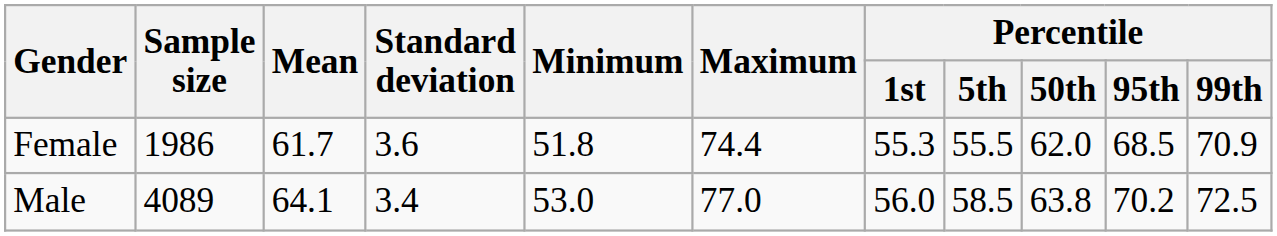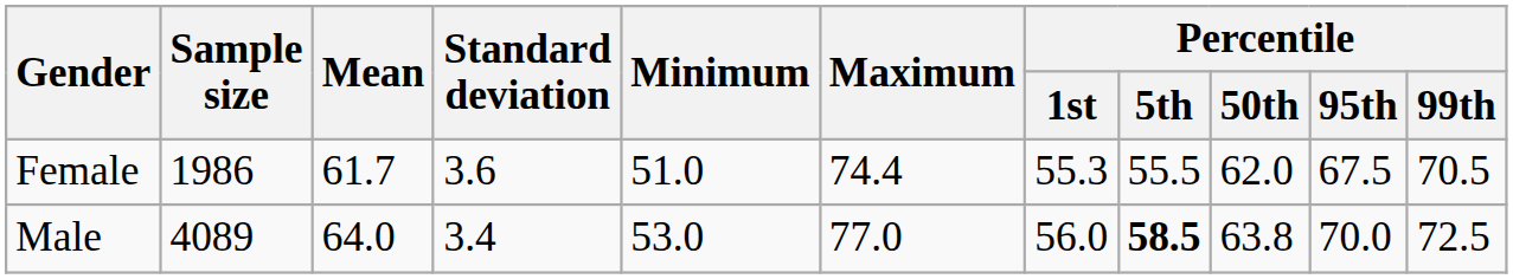 <table class="wikitable">
 <tr>
 <th rowspan="2">Gender</th>
 <th rowspan="2">Sample<br>size</th>
 <th rowspan="2">Mean</th>
 <th rowspan="2">Standard<br>deviation</th>
 <th rowspan="2">Minimum</th>
 <th rowspan="2">Maximum</th>
 <th colspan="5">Percentile</th>
 </tr>
 <tr>
 <th>1st</th>
 <th>5th</th>
 <th>50th</th>
 <th>95th</th>
 <th>99th</th>
 </tr>
 <tr>
 <td>Female</td>
 <td>1986</td>
 <td>61.7</td>
 <td>3.6</td>
-<td>51.8</td>
+<td>51.0</td>
 <td>74.4</td>
 <td>55.3</td>
 <td>55.5</td>
 <td>62.0</td>
-<td>68.5</td>
-<td>70.9</td>
+<td>67.5</td>
+<td>70.5</td>
 </tr>
 <tr>
 <td>Male</td>
 <td>4089</td>
-<td>64.1</td>
+<td>64.0</td>
 <td>3.4</td>
 <td>53.0</td>
 <td>77.0</td>
 <td>56.0</td>
-<td>58.5</td>
+<td><strong>58.5</strong></td>
 <td>63.8</td>
-<td>70.2</td>
+<td>70.0</td>
 <td>72.5</td>
 </tr>
 </table>
